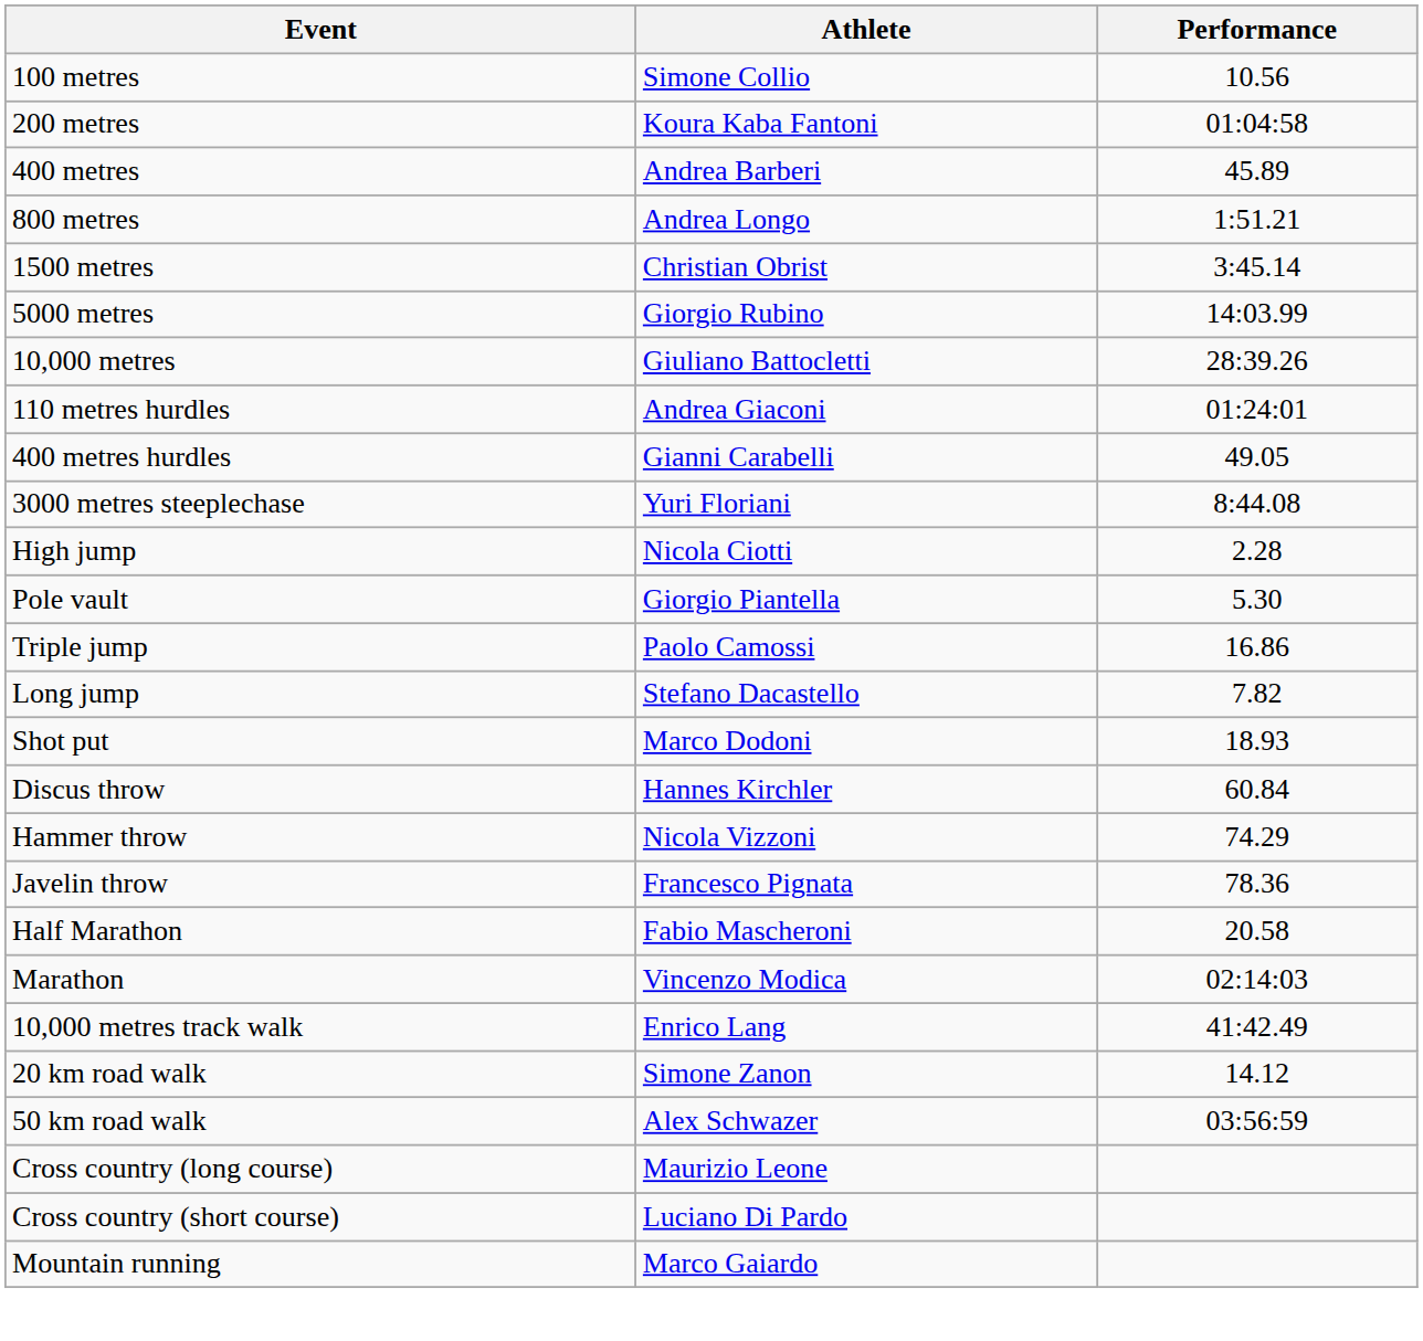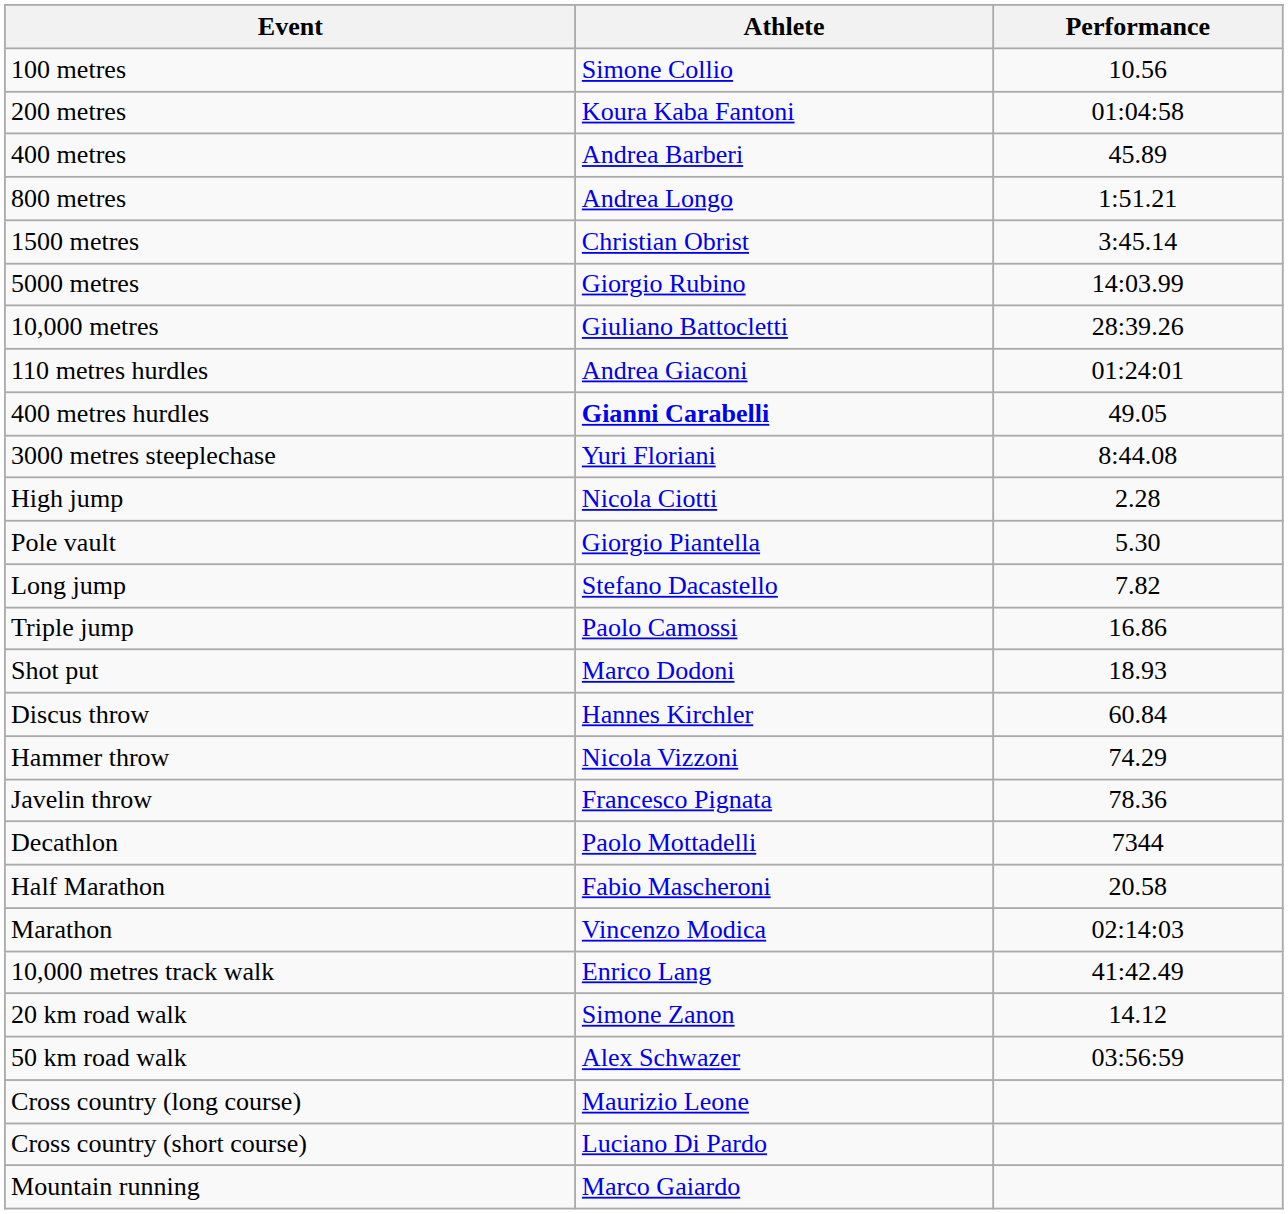 <table class="wikitable" width=80% style="font-size:90%; text-align:left;">
 <tr>
 <th>Event</th>
 <th>Athlete</th>
 <th>Performance</th>
 </tr>
 <tr>
 <td>100 metres</td>
 <td><a href='#'>Simone Collio</a></td>
 <td align=center>10.56</td>
 </tr>
 <tr>
 <td>200 metres</td>
 <td><a href='#'>Koura Kaba Fantoni</a></td>
 <td align=center>01:04:58</td>
 </tr>
 <tr>
 <td>400 metres</td>
 <td><a href='#'>Andrea Barberi</a></td>
 <td align=center>45.89</td>
 </tr>
 <tr>
 <td>800 metres</td>
 <td><a href='#'>Andrea Longo</a></td>
 <td align=center>1:51.21</td>
 </tr>
 <tr>
 <td>1500 metres</td>
 <td><a href='#'>Christian Obrist</a></td>
 <td align=center>3:45.14</td>
 </tr>
 <tr>
 <td>5000 metres</td>
 <td><a href='#'>Giorgio Rubino</a></td>
 <td align=center>14:03.99</td>
 </tr>
 <tr>
 <td>10,000 metres</td>
 <td><a href='#'>Giuliano Battocletti</a></td>
 <td align=center>28:39.26</td>
 </tr>
 <tr>
 <td>110 metres hurdles</td>
 <td><a href='#'>Andrea Giaconi</a></td>
 <td align=center>01:24:01</td>
 </tr>
 <tr>
 <td>400 metres hurdles</td>
-<td><a href='#'>Gianni Carabelli</a></td>
+<td><strong><a href='#'>Gianni Carabelli</a></strong></td>
 <td align=center>49.05</td>
 </tr>
 <tr>
 <td>3000 metres steeplechase</td>
 <td><a href='#'>Yuri Floriani</a></td>
 <td align=center>8:44.08</td>
 </tr>
 <tr>
 <td>High jump</td>
 <td><a href='#'>Nicola Ciotti</a></td>
 <td align=center>2.28</td>
 </tr>
 <tr>
 <td>Pole vault</td>
 <td><a href='#'>Giorgio Piantella</a></td>
 <td align=center>5.30</td>
 </tr>
 <tr>
+<td>Long jump</td>
+<td><a href='#'>Stefano Dacastello</a></td>
+<td align=center>7.82</td>
+</tr>
+<tr>
 <td>Triple jump</td>
 <td><a href='#'>Paolo Camossi</a></td>
 <td align=center>16.86</td>
-</tr>
-<tr>
-<td>Long jump</td>
-<td><a href='#'>Stefano Dacastello</a></td>
-<td align=center>7.82</td>
 </tr>
 <tr>
 <td>Shot put</td>
 <td><a href='#'>Marco Dodoni</a></td>
 <td align=center>18.93</td>
 </tr>
 <tr>
 <td>Discus throw</td>
 <td><a href='#'>Hannes Kirchler</a></td>
 <td align=center>60.84</td>
 </tr>
 <tr>
 <td>Hammer throw</td>
 <td><a href='#'>Nicola Vizzoni</a></td>
 <td align=center>74.29</td>
 </tr>
 <tr>
 <td>Javelin throw</td>
 <td><a href='#'>Francesco Pignata</a></td>
 <td align=center>78.36</td>
+</tr>
+<tr>
+<td>Decathlon</td>
+<td><a href='#'>Paolo Mottadelli</a></td>
+<td align=center>7344</td>
 </tr>
 <tr>
 <td>Half Marathon</td>
 <td><a href='#'>Fabio Mascheroni</a></td>
 <td align=center>20.58</td>
 </tr>
 <tr>
 <td>Marathon</td>
 <td><a href='#'>Vincenzo Modica</a></td>
 <td align=center>02:14:03</td>
 </tr>
 <tr>
 <td>10,000 metres track walk</td>
 <td><a href='#'>Enrico Lang</a></td>
 <td align=center>41:42.49</td>
 </tr>
 <tr>
 <td>20 km road walk</td>
 <td><a href='#'>Simone Zanon</a></td>
 <td align=center>14.12</td>
 </tr>
 <tr>
 <td>50 km road walk</td>
 <td><a href='#'>Alex Schwazer</a></td>
 <td align=center>03:56:59</td>
 </tr>
 <tr>
 <td>Cross country (long course)</td>
 <td><a href='#'>Maurizio Leone</a></td>
 <td align=center></td>
 </tr>
 <tr>
 <td>Cross country (short course)</td>
 <td><a href='#'>Luciano Di Pardo</a></td>
 <td align=center></td>
 </tr>
 <tr>
 <td>Mountain running</td>
 <td><a href='#'>Marco Gaiardo</a></td>
 <td align=center></td>
 </tr>
 </table>
